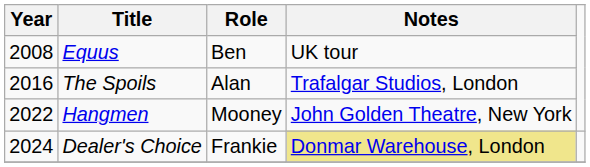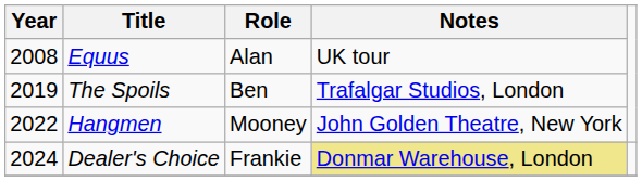 <table class="wikitable">
 <tr>
 <th>Year</th>
 <th>Title</th>
 <th>Role</th>
 <th>Notes</th>
 </tr>
 <tr>
 <td>2008</td>
 <td><em><a href='#'>Equus</a></em></td>
-<td>Ben</td>
+<td>Alan</td>
 <td>UK tour</td>
 </tr>
 <tr>
-<td>2016</td>
+<td>2019</td>
 <td><em>The Spoils</em></td>
-<td>Alan</td>
+<td>Ben</td>
 <td><a href='#'>Trafalgar Studios</a>, London</td>
 </tr>
 <tr>
 <td>2022</td>
 <td><em><a href='#'>Hangmen</a></em></td>
 <td>Mooney</td>
 <td><a href='#'>John Golden Theatre</a>, New York</td>
 </tr>
 <tr>
 <td>2024</td>
 <td><em>Dealer's Choice</em></td>
 <td>Frankie</td>
 <td style="background: khaki;"><a href='#'>Donmar Warehouse</a>, London</td>
 <td></td>
 </tr>
 <tr>
 </tr>
 </table>
